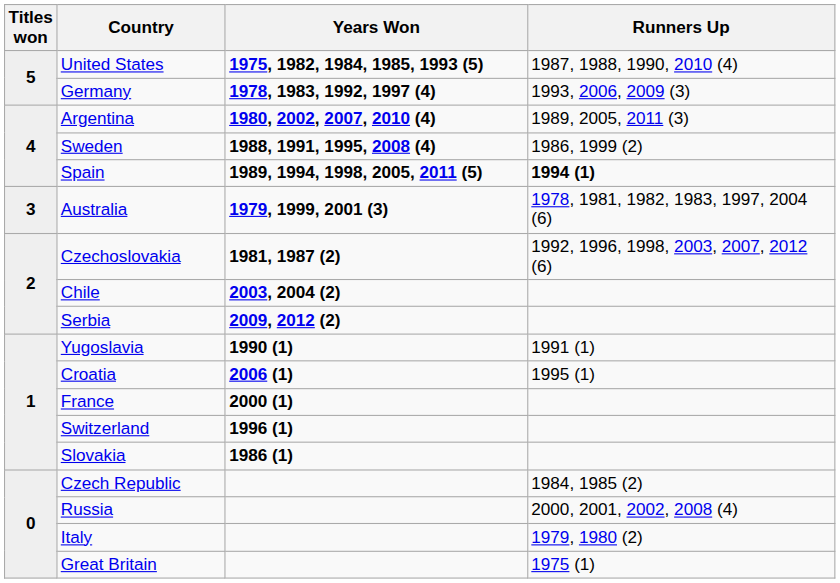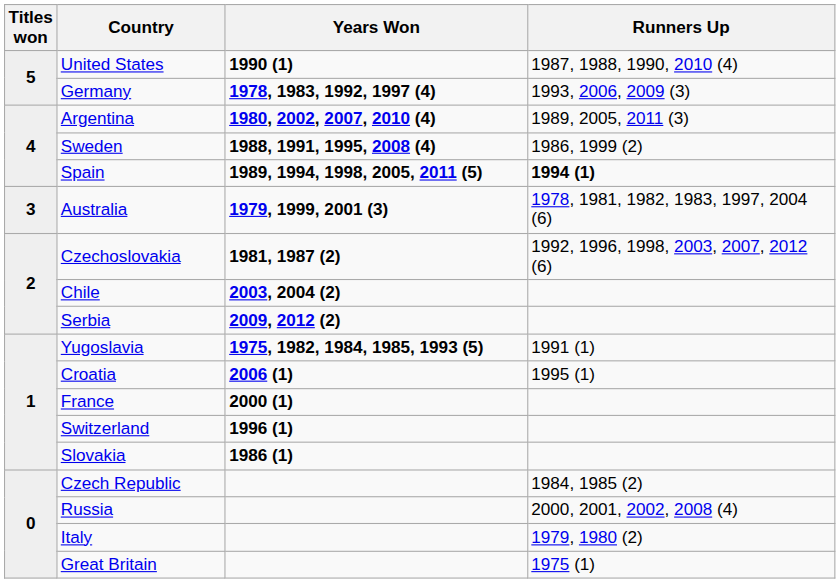 <table class=wikitable>
 <tr>
 <th width=25>Titles won</th>
 <th width=150>Country</th>
 <th width=275>Years Won</th>
 <th width=280>Runners Up</th>
 </tr>
 <tr>
 <td rowspan=2 align=center bgcolor=#efefef><strong>5</strong></td>
 <td> <a href='#'>United States</a></td>
-<td><strong><a href='#'>1975</a>, 1982, 1984, 1985, 1993 (5)</strong></td>
+<td><strong>1990 (1)</strong></td>
 <td>1987, 1988, 1990, <a href='#'>2010</a> (4)</td>
 </tr>
 <tr>
 <td> <a href='#'>Germany</a></td>
 <td><strong><a href='#'>1978</a>, 1983, 1992, 1997 (4)</strong></td>
 <td>1993, <a href='#'>2006</a>, <a href='#'>2009</a> (3)</td>
 </tr>
 <tr>
 <td rowspan=3 align=center bgcolor=#efefef><strong>4</strong></td>
 <td> <a href='#'>Argentina</a></td>
 <td><strong><a href='#'>1980</a>, <a href='#'>2002</a>, <a href='#'>2007</a>, <a href='#'>2010</a> (4)</strong></td>
 <td>1989, 2005, <a href='#'>2011</a> (3)</td>
 </tr>
 <tr>
 <td> <a href='#'>Sweden</a></td>
 <td><strong>1988, 1991, 1995, <a href='#'>2008</a> (4)</strong></td>
 <td>1986, 1999 (2)</td>
 </tr>
 <tr>
 <td> <a href='#'>Spain</a></td>
 <td><strong>1989, 1994, 1998, 2005, <a href='#'>2011</a> (5)</strong></td>
 <td><strong>1994 (1)</strong></td>
 </tr>
 <tr>
 <td rowspan=1 align=center bgcolor=#efefef><strong>3</strong></td>
 <td> <a href='#'>Australia</a></td>
 <td><strong><a href='#'>1979</a>, 1999, 2001 (3)</strong></td>
 <td><a href='#'>1978</a>, 1981, 1982, 1983, 1997, 2004 (6)</td>
 </tr>
 <tr>
 <td rowspan=3 align=center bgcolor=#efefef><strong>2</strong></td>
 <td> <a href='#'>Czechoslovakia</a></td>
 <td><strong>1981, 1987 (2)</strong></td>
 <td>1992, 1996, 1998, <a href='#'>2003</a>, <a href='#'>2007</a>, <a href='#'>2012</a> (6)</td>
 </tr>
 <tr>
 <td> <a href='#'>Chile</a></td>
 <td><strong><a href='#'>2003</a>, 2004 (2)</strong></td>
 <td></td>
 </tr>
 <tr>
 <td> <a href='#'>Serbia</a></td>
 <td><strong><a href='#'>2009</a>, <a href='#'>2012</a> (2)</strong></td>
 <td></td>
 </tr>
 <tr>
 <td rowspan=5 align=center bgcolor=#efefef><strong>1</strong></td>
 <td> <a href='#'>Yugoslavia</a></td>
-<td><strong>1990 (1)</strong></td>
+<td><strong><a href='#'>1975</a>, 1982, 1984, 1985, 1993 (5)</strong></td>
 <td>1991 (1)</td>
 </tr>
 <tr>
 <td> <a href='#'>Croatia</a></td>
 <td><strong><a href='#'>2006</a> (1)</strong></td>
 <td>1995 (1)</td>
 </tr>
 <tr>
 <td> <a href='#'>France</a></td>
 <td><strong>2000 (1)</strong></td>
 <td></td>
 </tr>
 <tr>
 <td> <a href='#'>Switzerland</a></td>
 <td><strong>1996 (1)</strong></td>
 <td></td>
 </tr>
 <tr>
 <td> <a href='#'>Slovakia</a></td>
 <td><strong>1986 (1)</strong></td>
 <td></td>
 </tr>
 <tr>
 <td rowspan=4 align=center bgcolor=#efefef><strong>0</strong></td>
 <td> <a href='#'>Czech Republic</a></td>
 <td></td>
 <td>1984, 1985 (2)</td>
 </tr>
 <tr>
 <td> <a href='#'>Russia</a></td>
 <td></td>
 <td>2000, 2001, <a href='#'>2002</a>, <a href='#'>2008</a> (4)</td>
 </tr>
 <tr>
 <td> <a href='#'>Italy</a></td>
 <td></td>
 <td><a href='#'>1979</a>, <a href='#'>1980</a> (2)</td>
 </tr>
 <tr>
 <td> <a href='#'>Great Britain</a></td>
 <td></td>
 <td><a href='#'>1975</a> (1)</td>
 </tr>
 </table>
